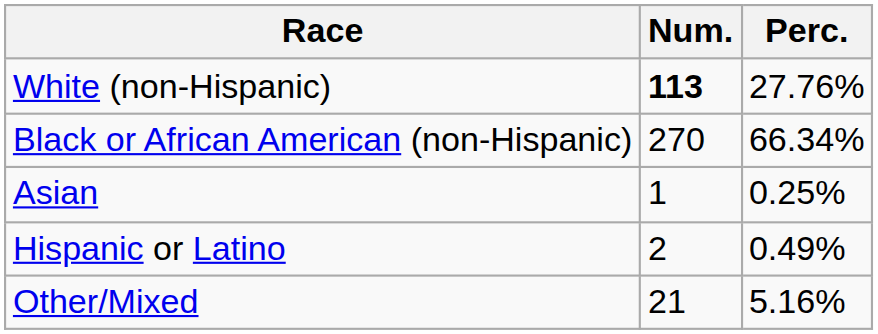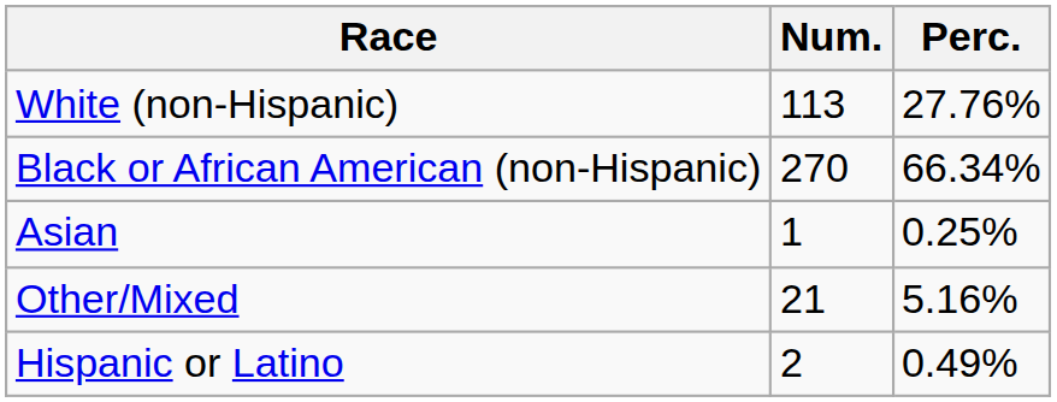 <table class="wikitable">
 <tr>
 <th>Race</th>
 <th>Num.</th>
 <th>Perc.</th>
 </tr>
 <tr>
 <td><a href='#'>White</a> (non-Hispanic)</td>
-<td><strong>113</strong></td>
+<td>113</td>
 <td>27.76%</td>
 </tr>
 <tr>
 <td><a href='#'>Black or African American</a> (non-Hispanic)</td>
 <td>270</td>
 <td>66.34%</td>
 </tr>
 <tr>
 <td><a href='#'>Asian</a></td>
 <td>1</td>
 <td>0.25%</td>
 </tr>
 <tr>
+<td><a href='#'>Other/Mixed</a></td>
+<td>21</td>
+<td>5.16%</td>
+</tr>
+<tr>
 <td><a href='#'>Hispanic</a> or <a href='#'>Latino</a></td>
 <td>2</td>
 <td>0.49%</td>
 </tr>
-<tr>
-<td><a href='#'>Other/Mixed</a></td>
-<td>21</td>
-<td>5.16%</td>
-</tr>
 </table>
